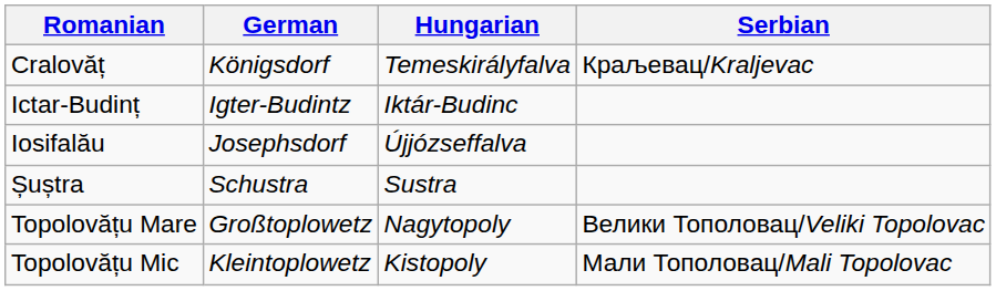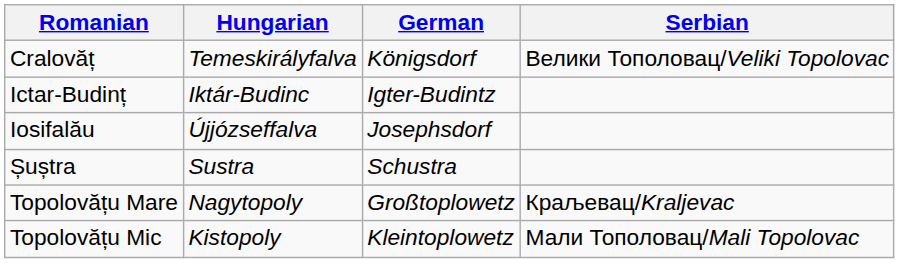 <table class="wikitable">
 <tr>
 <th><a href='#'>Romanian</a></th>
+<th><a href='#'>Hungarian</a></th>
 <th><a href='#'>German</a></th>
-<th><a href='#'>Hungarian</a></th>
 <th><a href='#'>Serbian</a></th>
 </tr>
 <tr>
 <td>Cralovăț</td>
+<td><em>Temeskirályfalva</em></td>
 <td><em>Königsdorf</em></td>
-<td><em>Temeskirályfalva</em></td>
-<td>Краљевац/<em>Kraljevac</em></td>
+<td>Велики Тополовац/<em>Veliki Topolovac</em></td>
 </tr>
 <tr>
 <td>Ictar-Budinț</td>
+<td><em>Iktár-Budinc</em></td>
 <td><em>Igter-Budintz</em></td>
-<td><em>Iktár-Budinc</em></td>
 <td></td>
 </tr>
 <tr>
 <td>Iosifalău</td>
+<td><em>Újjózseffalva</em></td>
 <td><em>Josephsdorf</em></td>
-<td><em>Újjózseffalva</em></td>
 <td></td>
 </tr>
 <tr>
 <td>Șuștra</td>
+<td><em>Sustra</em></td>
 <td><em>Schustra</em></td>
-<td><em>Sustra</em></td>
 <td></td>
 </tr>
 <tr>
 <td>Topolovățu Mare</td>
+<td><em>Nagytopoly</em></td>
 <td><em>Großtoplowetz</em></td>
-<td><em>Nagytopoly</em></td>
-<td>Велики Тополовац/<em>Veliki Topolovac</em></td>
+<td>Краљевац/<em>Kraljevac</em></td>
 </tr>
 <tr>
 <td>Topolovățu Mic</td>
+<td><em>Kistopoly</em></td>
 <td><em>Kleintoplowetz</em></td>
-<td><em>Kistopoly</em></td>
 <td>Мали Тополовац/<em>Mali Topolovac</em></td>
 </tr>
 </table>
